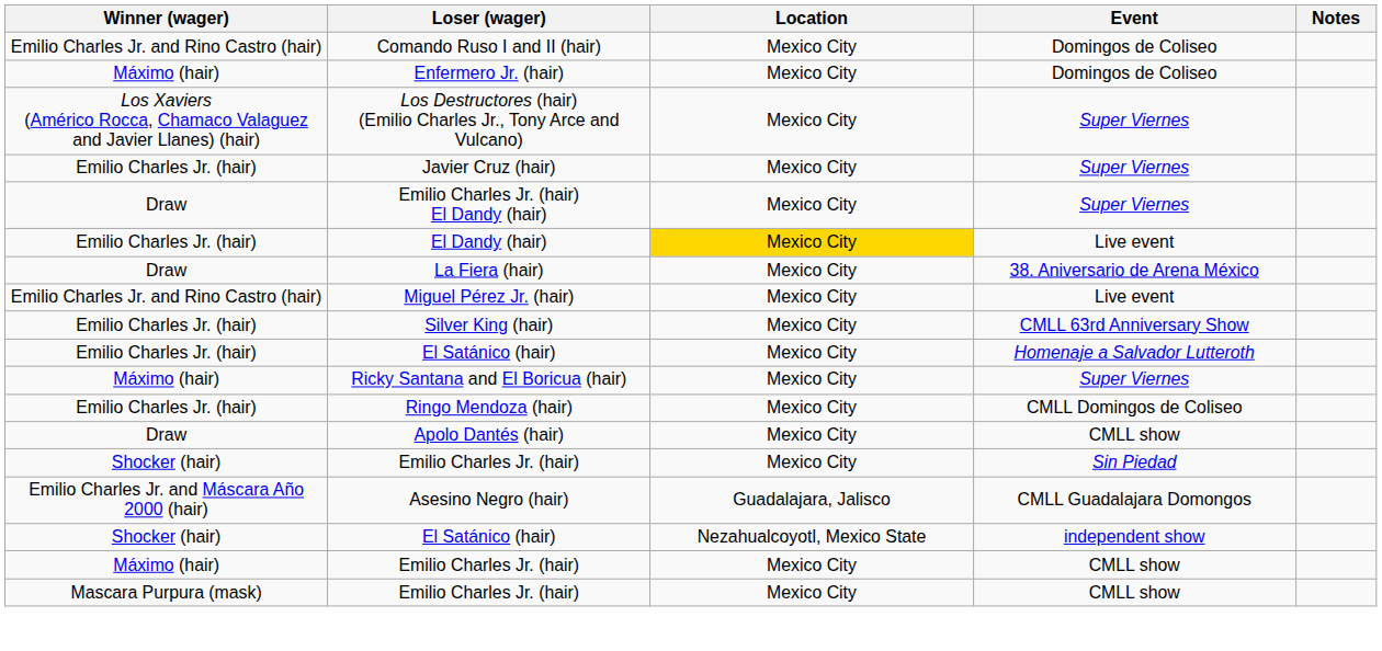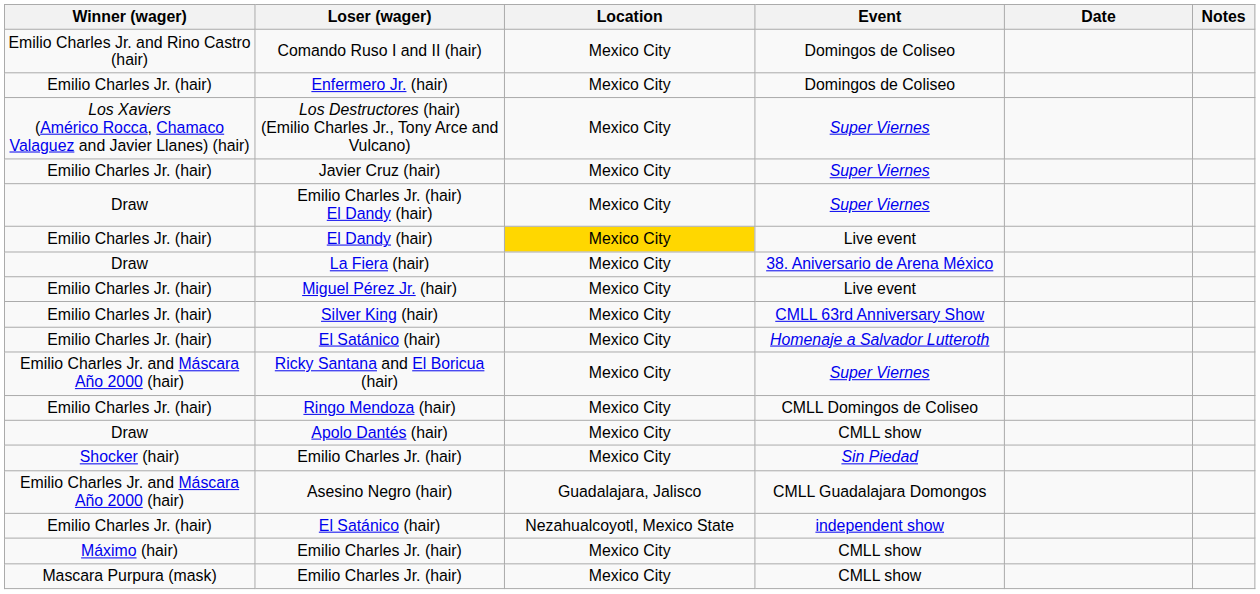 <table class="wikitable sortable" width=100%  style="text-align: center">
 <tr>
 <th width=20% scope="col">Winner (wager)</th>
 <th width=20% scope="col">Loser (wager)</th>
 <th width=20% scope="col">Location</th>
 <th width=20% scope="col">Event</th>
+<th width=15% scope="col">Date</th>
 <th class="unsortable" width=5% scope="col">Notes</th>
 </tr>
 <tr>
 <td>Emilio Charles Jr. and Rino Castro (hair)</td>
 <td>Comando Ruso I and II (hair)</td>
 <td>Mexico City</td>
 <td>Domingos de Coliseo</td>
 <td></td>
+<td></td>
 </tr>
 <tr>
-<td><a href='#'>Máximo</a> (hair)</td>
+<td>Emilio Charles Jr. (hair)</td>
 <td><a href='#'>Enfermero Jr.</a> (hair)</td>
 <td>Mexico City</td>
 <td>Domingos de Coliseo</td>
+<td></td>
 <td></td>
 </tr>
 <tr>
 <td><em>Los Xaviers</em><br>(<a href='#'>Américo Rocca</a>, <a href='#'>Chamaco Valaguez</a> and Javier Llanes) (hair)</td>
 <td><em>Los Destructores</em> (hair) <br>(Emilio Charles Jr., Tony Arce and Vulcano)</td>
 <td>Mexico City</td>
 <td><em><a href='#'>Super Viernes</a></em></td>
 <td></td>
+<td></td>
 </tr>
 <tr>
 <td>Emilio Charles Jr. (hair)</td>
 <td>Javier Cruz (hair)</td>
 <td>Mexico City</td>
 <td><em><a href='#'>Super Viernes</a></em></td>
+<td></td>
 <td></td>
 </tr>
 <tr>
 <td>Draw</td>
 <td>Emilio Charles Jr. (hair)<br><a href='#'>El Dandy</a> (hair)</td>
 <td>Mexico City</td>
 <td><em><a href='#'>Super Viernes</a></em></td>
 <td></td>
+<td></td>
 </tr>
 <tr>
 <td>Emilio Charles Jr. (hair)</td>
 <td><a href='#'>El Dandy</a> (hair)</td>
 <td style="background: gold;">Mexico City</td>
 <td>Live event</td>
+<td></td>
 <td></td>
 </tr>
 <tr>
 <td>Draw</td>
 <td><a href='#'>La Fiera</a> (hair)</td>
 <td>Mexico City</td>
 <td><a href='#'>38. Aniversario de Arena México</a></td>
 <td></td>
+<td></td>
 </tr>
 <tr>
-<td>Emilio Charles Jr. and Rino Castro (hair)</td>
+<td>Emilio Charles Jr. (hair)</td>
 <td><a href='#'>Miguel Pérez Jr.</a> (hair)</td>
 <td>Mexico City</td>
 <td>Live event</td>
+<td></td>
 <td></td>
 </tr>
 <tr>
 <td>Emilio Charles Jr. (hair)</td>
 <td><a href='#'>Silver King</a> (hair)</td>
 <td>Mexico City</td>
 <td><a href='#'>CMLL 63rd Anniversary Show</a></td>
 <td></td>
+<td></td>
 </tr>
 <tr>
 <td>Emilio Charles Jr. (hair)</td>
 <td><a href='#'>El Satánico</a> (hair)</td>
 <td>Mexico City</td>
 <td><em><a href='#'>Homenaje a Salvador Lutteroth</a></em></td>
 <td></td>
+<td></td>
 </tr>
 <tr>
-<td><a href='#'>Máximo</a> (hair)</td>
+<td>Emilio Charles Jr. and <a href='#'>Máscara Año 2000</a> (hair)</td>
 <td><a href='#'>Ricky Santana</a> and <a href='#'>El Boricua</a> (hair)</td>
 <td>Mexico City</td>
 <td><em><a href='#'>Super Viernes</a></em></td>
+<td></td>
 <td></td>
 </tr>
 <tr>
 <td>Emilio Charles Jr. (hair)</td>
 <td><a href='#'>Ringo Mendoza</a> (hair)</td>
 <td>Mexico City</td>
 <td>CMLL Domingos de Coliseo</td>
 <td></td>
+<td></td>
 </tr>
 <tr>
 <td>Draw</td>
 <td><a href='#'>Apolo Dantés</a> (hair)</td>
 <td>Mexico City</td>
 <td>CMLL show</td>
+<td></td>
 <td></td>
 </tr>
 <tr>
 <td><a href='#'>Shocker</a> (hair)</td>
 <td>Emilio Charles Jr. (hair)</td>
 <td>Mexico City</td>
 <td><em><a href='#'>Sin Piedad</a></em></td>
 <td></td>
+<td></td>
 </tr>
 <tr>
 <td>Emilio Charles Jr. and <a href='#'>Máscara Año 2000</a> (hair)</td>
 <td>Asesino Negro (hair)</td>
 <td>Guadalajara, Jalisco</td>
 <td>CMLL Guadalajara Domongos</td>
 <td></td>
+<td></td>
 </tr>
 <tr>
-<td><a href='#'>Shocker</a> (hair)</td>
+<td>Emilio Charles Jr. (hair)</td>
 <td><a href='#'>El Satánico</a> (hair)</td>
 <td>Nezahualcoyotl, Mexico State</td>
 <td><a href='#'>independent show</a></td>
+<td></td>
 <td></td>
 </tr>
 <tr>
 <td><a href='#'>Máximo</a> (hair)</td>
 <td>Emilio Charles Jr. (hair)</td>
 <td>Mexico City</td>
 <td>CMLL show</td>
 <td></td>
+<td></td>
 </tr>
 <tr>
 <td>Mascara Purpura (mask)</td>
 <td>Emilio Charles Jr. (hair)</td>
 <td>Mexico City</td>
 <td>CMLL show</td>
 <td></td>
+<td></td>
 </tr>
 </table>
